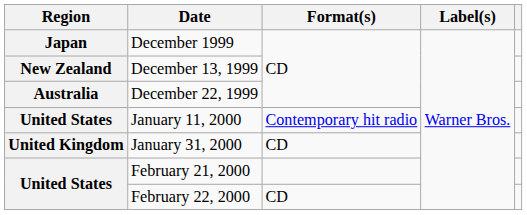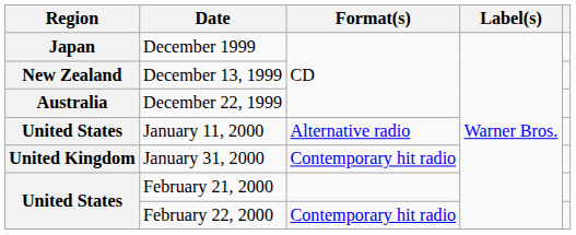 <table class="wikitable plainrowheaders">
 <tr>
 <th scope="col">Region</th>
 <th scope="col">Date</th>
 <th scope="col">Format(s)</th>
 <th scope="col">Label(s)</th>
 <th scope="col"></th>
 </tr>
 <tr>
 <th scope="row">Japan</th>
 <td>December 1999</td>
 <td rowspan="3">CD</td>
 <td rowspan="7"><a href='#'>Warner Bros.</a></td>
 <td></td>
 </tr>
 <tr>
 <th scope="row">New Zealand</th>
 <td>December 13, 1999</td>
 <td></td>
 </tr>
 <tr>
 <th scope="row">Australia</th>
 <td>December 22, 1999</td>
 <td></td>
 </tr>
 <tr>
 <th scope="row">United States</th>
 <td>January 11, 2000</td>
-<td><a href='#'>Contemporary hit radio</a></td>
+<td><a href='#'>Alternative radio</a></td>
 <td></td>
 </tr>
 <tr>
 <th scope="row">United Kingdom</th>
 <td>January 31, 2000</td>
-<td>CD</td>
+<td><a href='#'>Contemporary hit radio</a></td>
 <td></td>
 </tr>
 <tr>
 <th scope="row" rowspan="2">United States</th>
 <td>February 21, 2000</td>
 <td></td>
 <td></td>
 </tr>
 <tr>
 <td>February 22, 2000</td>
-<td>CD</td>
+<td><a href='#'>Contemporary hit radio</a></td>
 <td></td>
 </tr>
 </table>
